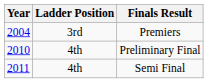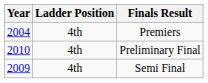 <table class="wikitable" style="text-align:left;">
 <tr>
 <th>Year</th>
 <th>Ladder Position</th>
 <th>Finals Result</th>
 </tr>
 <tr>
 <td><a href='#'>2004</a></td>
-<td style="text-align:center;">3rd</td>
+<td style="text-align:center;">4th</td>
 <td style="text-align:center;">Premiers</td>
 </tr>
 <tr>
 <td><a href='#'>2010</a></td>
 <td style="text-align:center;">4th</td>
 <td style="text-align:center;">Preliminary Final</td>
 </tr>
 <tr>
-<td><a href='#'>2011</a></td>
+<td><a href='#'>2009</a></td>
 <td style="text-align:center;">4th</td>
 <td style="text-align:center;">Semi Final</td>
 </tr>
 </table>
